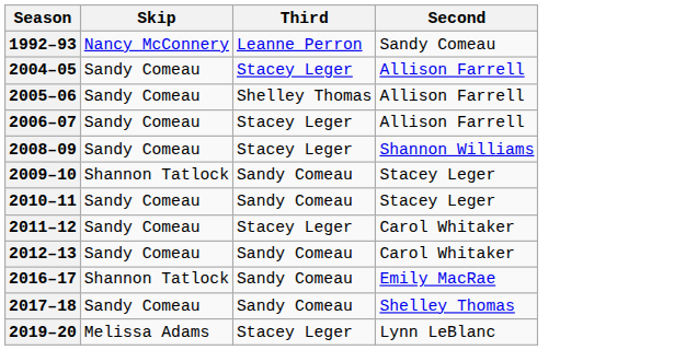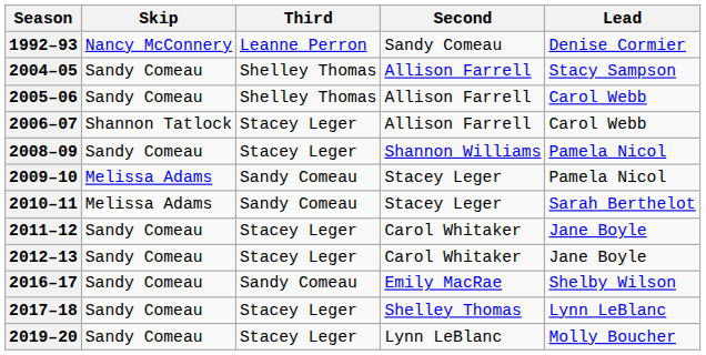 <table class="wikitable">
 <tr>
 <th scope="col">Season</th>
 <th scope="col">Skip</th>
 <th scope="col">Third</th>
 <th scope="col">Second</th>
+<th scope="col">Lead</th>
 </tr>
 <tr>
 <th scope="row">1992–93</th>
 <td><a href='#'>Nancy McConnery</a></td>
 <td><a href='#'>Leanne Perron</a></td>
 <td>Sandy Comeau</td>
+<td><a href='#'>Denise Cormier</a></td>
 </tr>
 <tr>
 <th scope="row">2004–05</th>
 <td>Sandy Comeau</td>
-<td><a href='#'>Stacey Leger</a></td>
+<td>Shelley Thomas</td>
 <td><a href='#'>Allison Farrell</a></td>
+<td><a href='#'>Stacy Sampson</a></td>
 </tr>
 <tr>
 <th scope="row">2005–06</th>
 <td>Sandy Comeau</td>
 <td>Shelley Thomas</td>
 <td>Allison Farrell</td>
+<td><a href='#'>Carol Webb</a></td>
 </tr>
 <tr>
 <th scope="row">2006–07</th>
-<td>Sandy Comeau</td>
+<td>Shannon Tatlock</td>
 <td>Stacey Leger</td>
 <td>Allison Farrell</td>
+<td>Carol Webb</td>
 </tr>
 <tr>
 <th scope="row">2008–09</th>
 <td>Sandy Comeau</td>
 <td>Stacey Leger</td>
 <td><a href='#'>Shannon Williams</a></td>
+<td><a href='#'>Pamela Nicol</a></td>
 </tr>
 <tr>
 <th scope="row">2009–10</th>
-<td>Shannon Tatlock</td>
+<td><a href='#'>Melissa Adams</a></td>
 <td>Sandy Comeau</td>
 <td>Stacey Leger</td>
+<td>Pamela Nicol</td>
 </tr>
 <tr>
 <th scope="row">2010–11</th>
-<td>Sandy Comeau</td>
+<td>Melissa Adams</td>
 <td>Sandy Comeau</td>
 <td>Stacey Leger</td>
+<td><a href='#'>Sarah Berthelot</a></td>
 </tr>
 <tr>
 <th scope="row">2011–12</th>
 <td>Sandy Comeau</td>
 <td>Stacey Leger</td>
 <td>Carol Whitaker</td>
+<td><a href='#'>Jane Boyle</a></td>
 </tr>
 <tr>
 <th scope="row">2012–13</th>
 <td>Sandy Comeau</td>
-<td>Sandy Comeau</td>
+<td>Stacey Leger</td>
 <td>Carol Whitaker</td>
+<td>Jane Boyle</td>
 </tr>
 <tr>
 <th scope="row">2016–17</th>
-<td>Shannon Tatlock</td>
+<td>Sandy Comeau</td>
 <td>Sandy Comeau</td>
 <td><a href='#'>Emily MacRae</a></td>
+<td><a href='#'>Shelby Wilson</a></td>
 </tr>
 <tr>
 <th scope="row">2017–18</th>
 <td>Sandy Comeau</td>
-<td>Sandy Comeau</td>
+<td>Stacey Leger</td>
 <td><a href='#'>Shelley Thomas</a></td>
+<td><a href='#'>Lynn LeBlanc</a></td>
 </tr>
 <tr>
 <th scope="row">2019–20</th>
-<td>Melissa Adams</td>
+<td>Sandy Comeau</td>
 <td>Stacey Leger</td>
 <td>Lynn LeBlanc</td>
+<td><a href='#'>Molly Boucher</a></td>
 </tr>
 </table>
